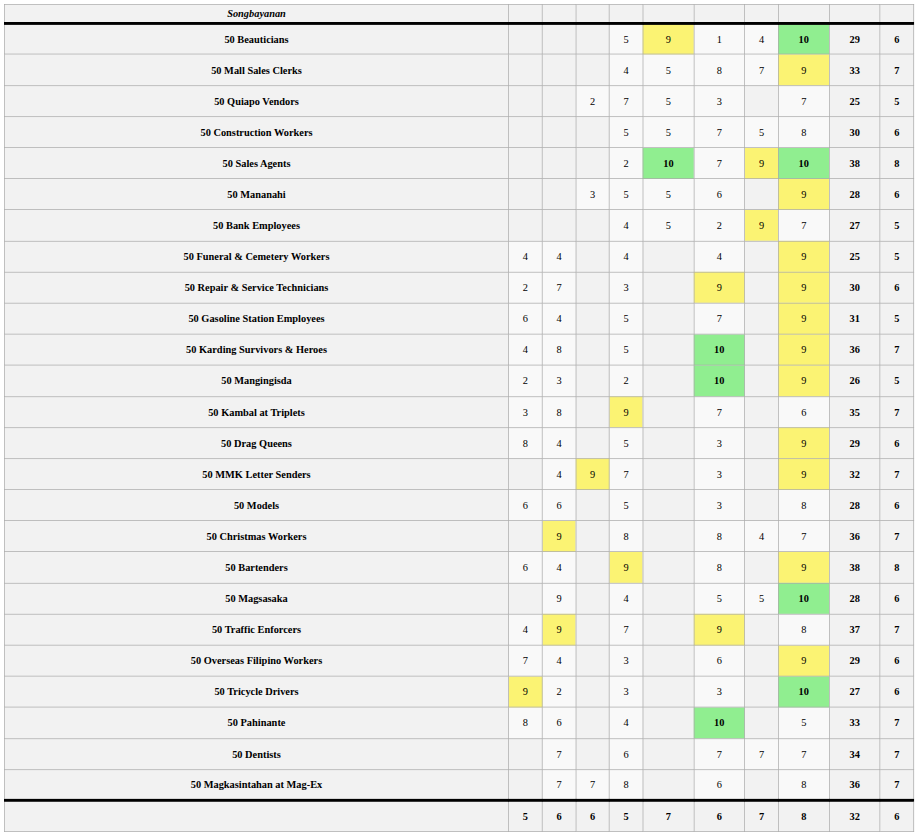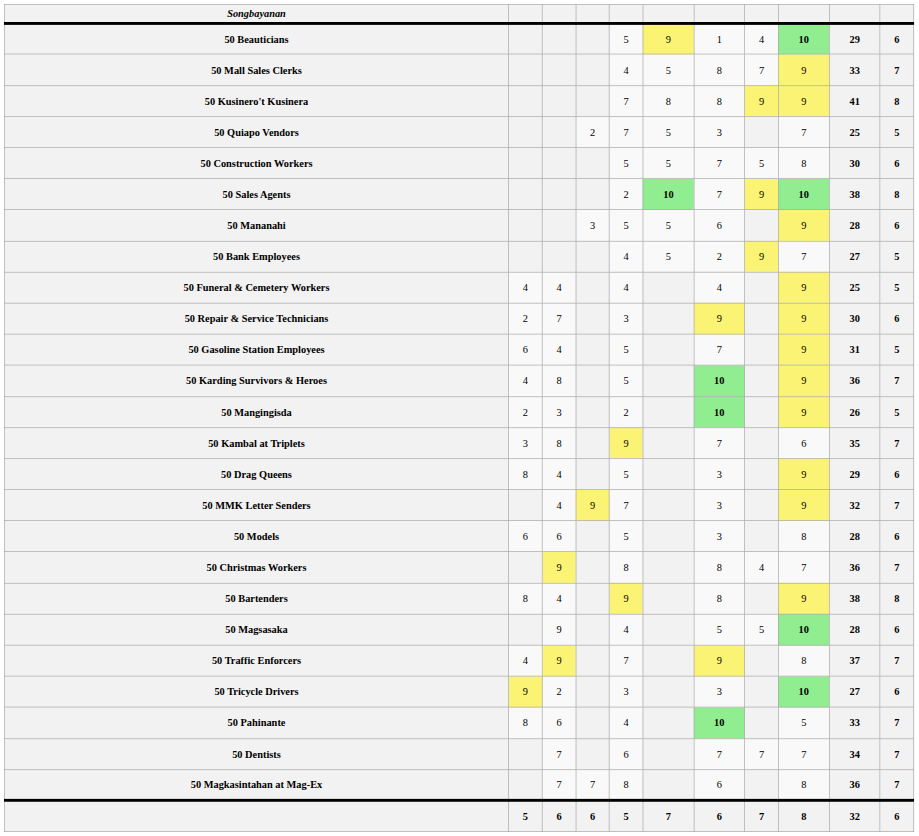 <table class="wikitable collapsible" style="text-align:center; font-size:90%; line-height:18px;" width="100%">
 <tr>
 <th><em>Songbayanan</em></th>
 <th></th>
 <th></th>
 <th></th>
 <th></th>
 <th></th>
 <th></th>
 <th></th>
 <th></th>
 <th></th>
 <th></th>
 </tr>
 <tr style="border-top: solid 4px; height: 3em;">
 <th>50 Beauticians</th>
 <th></th>
 <th></th>
 <th></th>
 <td>5</td>
 <td style="background:#FBF373;">9</td>
 <td>1</td>
 <td>4</td>
 <td style="background:lightgreen;"><strong>10</strong></td>
 <th>29</th>
 <th>6</th>
 </tr>
 <tr style="height: 3em;">
 <th>50 Mall Sales Clerks</th>
 <th></th>
 <th></th>
 <th></th>
 <td>4</td>
 <td>5</td>
 <td>8</td>
 <td>7</td>
 <td style="background:#FBF373;">9</td>
 <th>33</th>
 <th>7</th>
+</tr>
+<tr style="height: 3em;">
+<th>50 Kusinero't Kusinera</th>
+<th></th>
+<th></th>
+<th></th>
+<td>7</td>
+<td>8</td>
+<td>8</td>
+<td style="background:#FBF373;">9</td>
+<td style="background:#FBF373;">9</td>
+<th>41</th>
+<th>8</th>
 </tr>
 <tr style="height: 3em;">
 <th>50 Quiapo Vendors</th>
 <th></th>
 <th></th>
 <td>2</td>
 <td>7</td>
 <td>5</td>
 <td>3</td>
 <th></th>
 <td>7</td>
 <th>25</th>
 <th>5</th>
 </tr>
 <tr style="height: 3em;">
 <th>50 Construction Workers</th>
 <th></th>
 <th></th>
 <th></th>
 <td>5</td>
 <td>5</td>
 <td>7</td>
 <td>5</td>
 <td>8</td>
 <th>30</th>
 <th>6</th>
 </tr>
 <tr style="height: 3em;">
 <th>50 Sales Agents</th>
 <th></th>
 <th></th>
 <th></th>
 <td>2</td>
 <td style="background:lightgreen;"><strong>10</strong></td>
 <td>7</td>
 <td style="background:#FBF373;">9</td>
 <td style="background:lightgreen;"><strong>10</strong></td>
 <th>38</th>
 <th>8</th>
 </tr>
 <tr style="height: 3em;">
 <th>50 Mananahi</th>
 <th></th>
 <th></th>
 <td>3</td>
 <td>5</td>
 <td>5</td>
 <td>6</td>
 <th></th>
 <td style="background:#FBF373;">9</td>
 <th>28</th>
 <th>6</th>
 </tr>
 <tr style="height: 3em;">
 <th>50 Bank Employees</th>
 <th></th>
 <th></th>
 <th></th>
 <td>4</td>
 <td>5</td>
 <td>2</td>
 <td style="background:#FBF373;">9</td>
 <td>7</td>
 <th>27</th>
 <th>5</th>
 </tr>
 <tr style="height: 3em;">
 <th>50 Funeral & Cemetery Workers</th>
 <td>4</td>
 <td>4</td>
 <th></th>
 <td>4</td>
 <th></th>
 <td>4</td>
 <th></th>
 <td style="background:#FBF373;">9</td>
 <th>25</th>
 <th>5</th>
 </tr>
 <tr style="height: 3em;">
 <th>50 Repair & Service Technicians</th>
 <td>2</td>
 <td>7</td>
 <th></th>
 <td>3</td>
 <th></th>
 <td style="background:#FBF373;">9</td>
 <th></th>
 <td style="background:#FBF373;">9</td>
 <th>30</th>
 <th>6</th>
 </tr>
 <tr style="height: 3em;">
 <th>50 Gasoline Station Employees</th>
 <td>6</td>
 <td>4</td>
 <th></th>
 <td>5</td>
 <th></th>
 <td>7</td>
 <th></th>
 <td style="background:#FBF373;">9</td>
 <th>31</th>
 <th>5</th>
 </tr>
 <tr style="height: 3em;">
 <th>50 Karding Survivors & Heroes</th>
 <td>4</td>
 <td>8</td>
 <th></th>
 <td>5</td>
 <th></th>
 <td style="background:lightgreen;"><strong>10</strong></td>
 <th></th>
 <td style="background:#FBF373;">9</td>
 <th>36</th>
 <th>7</th>
 </tr>
 <tr style="height: 3em;">
 <th>50 Mangingisda</th>
 <td>2</td>
 <td>3</td>
 <th></th>
 <td>2</td>
 <th></th>
 <td style="background:lightgreen;"><strong>10</strong></td>
 <th></th>
 <td style="background:#FBF373;">9</td>
 <th>26</th>
 <th>5</th>
 </tr>
 <tr style="height: 3em;">
 <th>50 Kambal at Triplets</th>
 <td>3</td>
 <td>8</td>
 <th></th>
 <td style="background:#FBF373;">9</td>
 <th></th>
 <td>7</td>
 <th></th>
 <td>6</td>
 <th>35</th>
 <th>7</th>
 </tr>
 <tr style="height: 3em;">
 <th>50 Drag Queens</th>
 <td>8</td>
 <td>4</td>
 <th></th>
 <td>5</td>
 <th></th>
 <td>3</td>
 <th></th>
 <td style="background:#FBF373;">9</td>
 <th>29</th>
 <th>6</th>
 </tr>
 <tr style="height: 3em;">
 <th>50 MMK Letter Senders</th>
 <th></th>
 <td>4</td>
 <td style="background:#FBF373;">9</td>
 <td>7</td>
 <th></th>
 <td>3</td>
 <th></th>
 <td style="background:#FBF373;">9</td>
 <th>32</th>
 <th>7</th>
 </tr>
 <tr style="height: 3em;">
 <th>50 Models</th>
 <td>6</td>
 <td>6</td>
 <th></th>
 <td>5</td>
 <th></th>
 <td>3</td>
 <th></th>
 <td>8</td>
 <th>28</th>
 <th>6</th>
 </tr>
 <tr style="height: 3em;">
 <th>50 Christmas Workers</th>
 <th></th>
 <td style="background:#FBF373;">9</td>
 <th></th>
 <td>8</td>
 <th></th>
 <td>8</td>
 <td>4</td>
 <td>7</td>
 <th>36</th>
 <th>7</th>
 </tr>
 <tr style="height: 3em;">
 <th>50 Bartenders</th>
-<td>6</td>
+<td>8</td>
 <td>4</td>
 <th></th>
 <td style="background:#FBF373;">9</td>
 <th></th>
 <td>8</td>
 <th></th>
 <td style="background:#FBF373;">9</td>
 <th>38</th>
 <th>8</th>
 </tr>
 <tr style="height: 3em;">
 <th>50 Magsasaka</th>
 <th></th>
 <td>9</td>
 <th></th>
 <td>4</td>
 <th></th>
 <td>5</td>
 <td>5</td>
 <td style="background:lightgreen;"><strong>10</strong></td>
 <th>28</th>
 <th>6</th>
 </tr>
 <tr style="height: 3em;">
 <th>50 Traffic Enforcers</th>
 <td>4</td>
 <td style="background:#FBF373;">9</td>
 <th></th>
 <td>7</td>
 <th></th>
 <td style="background:#FBF373;">9</td>
 <th></th>
 <td>8</td>
 <th>37</th>
 <th>7</th>
-</tr>
-<tr style="height: 3em;">
-<th>50 Overseas Filipino Workers</th>
-<td>7</td>
-<td>4</td>
-<th></th>
-<td>3</td>
-<th></th>
-<td>6</td>
-<th></th>
-<td style="background:#FBF373;">9</td>
-<th>29</th>
-<th>6</th>
 </tr>
 <tr style="height: 3em;">
 <th>50 Tricycle Drivers</th>
 <td style="background:#FBF373;">9</td>
 <td>2</td>
 <th></th>
 <td>3</td>
 <th></th>
 <td>3</td>
 <th></th>
 <td style="background:lightgreen;"><strong>10</strong></td>
 <th>27</th>
 <th>6</th>
 </tr>
 <tr style="height: 3em;">
 <th>50 Pahinante</th>
 <td>8</td>
 <td>6</td>
 <th></th>
 <td>4</td>
 <th></th>
 <td style="background:lightgreen;"><strong>10</strong></td>
 <th></th>
 <td>5</td>
 <th>33</th>
 <th>7</th>
 </tr>
 <tr style="height: 3em;">
 <th>50 Dentists</th>
 <th></th>
 <td>7</td>
 <th></th>
 <td>6</td>
 <th></th>
 <td>7</td>
 <td>7</td>
 <td>7</td>
 <th>34</th>
 <th>7</th>
 </tr>
 <tr style="height: 3em;">
 <th>50 Magkasintahan at Mag-Ex</th>
 <th></th>
 <td>7</td>
 <td>7</td>
 <td>8</td>
 <th></th>
 <td>6</td>
 <th></th>
 <td>8</td>
 <th>36</th>
 <th>7</th>
 </tr>
 <tr style="border-top: solid 4px; height: 3em;">
 <th></th>
 <th>5</th>
 <th>6</th>
 <th>6</th>
 <th>5</th>
 <th>7</th>
 <th>6</th>
 <th>7</th>
 <th>8</th>
 <th>32</th>
 <th>6</th>
 </tr>
 </table>
